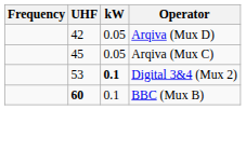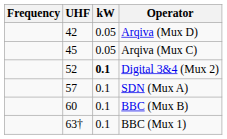 <table class="wikitable sortable">
 <tr>
 <th>Frequency</th>
 <th>UHF</th>
 <th>kW</th>
 <th>Operator</th>
 </tr>
 <tr>
 <td></td>
 <td>42</td>
 <td>0.05</td>
 <td><a href='#'>Arqiva</a> (Mux D)</td>
 </tr>
 <tr>
 <td></td>
 <td>45</td>
 <td>0.05</td>
 <td>Arqiva (Mux C)</td>
 </tr>
 <tr>
 <td></td>
-<td>53</td>
+<td>52</td>
 <td><strong>0.1</strong></td>
 <td><a href='#'>Digital 3&4</a> (Mux 2)</td>
 </tr>
 <tr>
 <td></td>
-<td><strong>60</strong></td>
+<td>57</td>
+<td>0.1</td>
+<td><a href='#'>SDN</a> (Mux A)</td>
+</tr>
+<tr>
+<td></td>
+<td>60</td>
 <td>0.1</td>
 <td><a href='#'>BBC</a> (Mux B)</td>
 </tr>
+<tr>
+<td></td>
+<td>63†</td>
+<td>0.1</td>
+<td>BBC (Mux 1)</td>
+</tr>
 </table>
